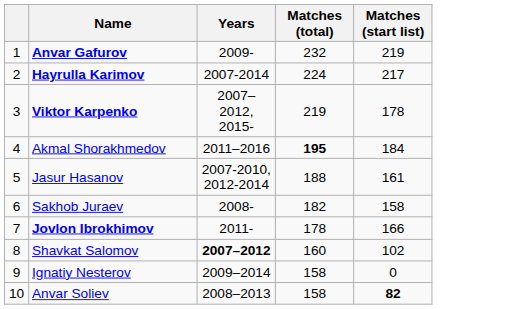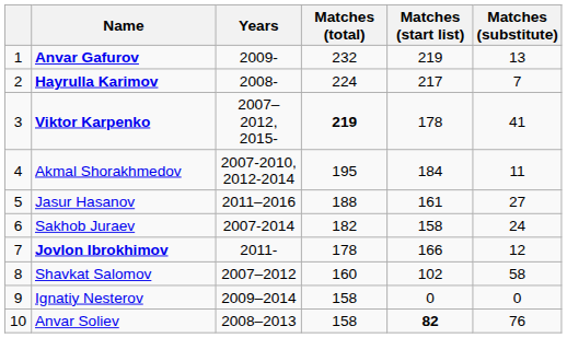 <table class="wikitable sortable"  style="text-align:center; font-size:95%; ">
 <tr>
 <th width=20px></th>
 <th width=180px>Name</th>
 <th width=80px>Years</th>
 <th width=80px>Matches <br> (total)</th>
 <th width=80px>Matches <br> (start list)</th>
+<th width=80px>Matches (substitute)</th>
 </tr>
 <tr bgcolor=>
 <td align=center>1</td>
 <td align=left> <strong><a href='#'>Anvar Gafurov</a></strong></td>
 <td align=center>2009-</td>
 <td align=center>232</td>
 <td align=center>219</td>
+<td align=center>13</td>
 </tr>
 <tr bgcolor=>
 <td align=center>2</td>
 <td align=left> <strong><a href='#'>Hayrulla Karimov</a></strong></td>
-<td align=center>2007-2014</td>
+<td align=center>2008-</td>
 <td align=center>224</td>
 <td align=center>217</td>
+<td align=center>7</td>
 </tr>
 <tr bgcolor=>
 <td align=center>3</td>
 <td align=left> <strong><a href='#'>Viktor Karpenko</a></strong></td>
 <td align=center>2007–2012, 2015-</td>
-<td align=center>219</td>
+<td align=center><strong>219</strong></td>
 <td align=center>178</td>
+<td align=center>41</td>
 </tr>
 <tr bgcolor=>
 <td align=center>4</td>
 <td align=left> <a href='#'>Akmal Shorakhmedov</a></td>
-<td align=center>2011–2016</td>
-<td align=center><strong>195</strong></td>
+<td align=center>2007-2010, 2012-2014</td>
+<td align=center>195</td>
 <td align=center>184</td>
+<td align=center>11</td>
 </tr>
 <tr bgcolor=>
 <td align=center>5</td>
 <td align=left> <a href='#'>Jasur Hasanov</a></td>
-<td align=center>2007-2010, 2012-2014</td>
+<td align=center>2011–2016</td>
 <td align=center>188</td>
 <td align=center>161</td>
+<td align=center>27</td>
 </tr>
 <tr bgcolor=>
 <td align=center>6</td>
 <td align=left> <a href='#'>Sakhob Juraev</a></td>
-<td align=center>2008-</td>
+<td align=center>2007-2014</td>
 <td align=center>182</td>
 <td align=center>158</td>
+<td align=center>24</td>
 </tr>
 <tr bgcolor=>
 <td align=center>7</td>
 <td align=left> <strong><a href='#'>Jovlon Ibrokhimov</a></strong></td>
 <td align=center>2011-</td>
 <td align=center>178</td>
 <td align=center>166</td>
+<td align=center>12</td>
 </tr>
 <tr bgcolor=>
 <td align=center>8</td>
 <td align=left> <a href='#'>Shavkat Salomov</a></td>
-<td align=center><strong>2007–2012</strong></td>
+<td align=center>2007–2012</td>
 <td align=center>160</td>
 <td align=center>102</td>
+<td align=center>58</td>
 </tr>
 <tr bgcolor=>
 <td align=center>9</td>
 <td align=left> <a href='#'>Ignatiy Nesterov</a></td>
 <td align=center>2009–2014</td>
 <td align=center>158</td>
+<td align=center>0</td>
 <td align=center>0</td>
 </tr>
 <tr bgcolor=>
 <td align=center>10</td>
 <td align=left> <a href='#'>Anvar Soliev</a></td>
 <td align=center>2008–2013</td>
 <td align=center>158</td>
 <td align=center><strong>82</strong></td>
+<td align=center>76</td>
 </tr>
 </table>
